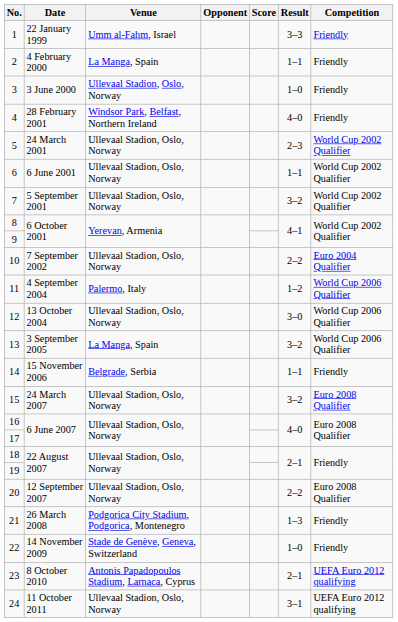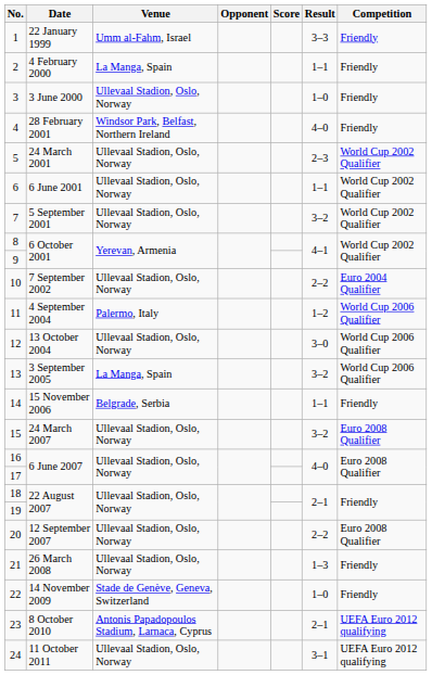 <table class="wikitable sortable">
 <tr>
 <th scope="col">No.</th>
 <th scope="col">Date</th>
 <th scope="col">Venue</th>
 <th scope="col">Opponent</th>
 <th scope="col">Score</th>
 <th scope="col">Result</th>
 <th scope="col">Competition</th>
 </tr>
 <tr>
 <td align="center">1</td>
 <td>22 January 1999</td>
 <td><a href='#'>Umm al-Fahm</a>, Israel</td>
 <td></td>
 <td></td>
 <td align="center">3–3</td>
 <td><a href='#'>Friendly</a></td>
 </tr>
 <tr>
 <td align="center">2</td>
 <td>4 February 2000</td>
 <td><a href='#'>La Manga</a>, Spain</td>
 <td></td>
 <td></td>
 <td align="center">1–1</td>
 <td>Friendly</td>
 </tr>
 <tr>
 <td align="center">3</td>
 <td>3 June 2000</td>
 <td><a href='#'>Ullevaal Stadion</a>, <a href='#'>Oslo</a>, Norway</td>
 <td></td>
 <td></td>
 <td align="center">1–0</td>
 <td>Friendly</td>
 </tr>
 <tr>
 <td align="center">4</td>
 <td>28 February 2001</td>
 <td><a href='#'>Windsor Park</a>, <a href='#'>Belfast</a>, Northern Ireland</td>
 <td></td>
 <td></td>
 <td align="center">4–0</td>
 <td>Friendly</td>
 </tr>
 <tr>
 <td align="center">5</td>
 <td>24 March 2001</td>
 <td>Ullevaal Stadion, Oslo, Norway</td>
 <td></td>
 <td></td>
 <td align="center">2–3</td>
 <td><a href='#'>World Cup 2002 Qualifier</a></td>
 </tr>
 <tr>
 <td align="center">6</td>
 <td>6 June 2001</td>
 <td>Ullevaal Stadion, Oslo, Norway</td>
 <td></td>
 <td></td>
 <td align="center">1–1</td>
 <td>World Cup 2002 Qualifier</td>
 </tr>
 <tr>
 <td align="center">7</td>
 <td>5 September 2001</td>
 <td>Ullevaal Stadion, Oslo, Norway</td>
 <td></td>
 <td></td>
 <td align="center">3–2</td>
 <td>World Cup 2002 Qualifier</td>
 </tr>
 <tr>
 <td align="center">8</td>
 <td rowspan="2">6 October 2001</td>
 <td rowspan="2"><a href='#'>Yerevan</a>, Armenia</td>
 <td rowspan="2"></td>
 <td></td>
 <td rowspan="2" style="text-align:center">4–1</td>
 <td rowspan="2">World Cup 2002 Qualifier</td>
 </tr>
 <tr>
 <td align="center">9</td>
 </tr>
 <tr>
 <td align="center">10</td>
 <td>7 September 2002</td>
 <td>Ullevaal Stadion, Oslo, Norway</td>
 <td></td>
 <td></td>
 <td align="center">2–2</td>
 <td><a href='#'>Euro 2004 Qualifier</a></td>
 </tr>
 <tr>
 <td align="center">11</td>
 <td>4 September 2004</td>
 <td><a href='#'>Palermo</a>, Italy</td>
 <td></td>
 <td></td>
 <td align="center">1–2</td>
 <td><a href='#'>World Cup 2006 Qualifier</a></td>
 </tr>
 <tr>
 <td align="center">12</td>
 <td>13 October 2004</td>
 <td>Ullevaal Stadion, Oslo, Norway</td>
 <td></td>
 <td></td>
 <td align="center">3–0</td>
 <td>World Cup 2006 Qualifier</td>
 </tr>
 <tr>
 <td align="center">13</td>
 <td>3 September 2005</td>
 <td><a href='#'>La Manga</a>, Spain</td>
 <td></td>
 <td></td>
 <td align="center">3–2</td>
 <td>World Cup 2006 Qualifier</td>
 </tr>
 <tr>
 <td align="center">14</td>
 <td>15 November 2006</td>
 <td><a href='#'>Belgrade</a>, Serbia</td>
 <td></td>
 <td></td>
 <td align="center">1–1</td>
 <td>Friendly</td>
 </tr>
 <tr>
 <td align="center">15</td>
 <td>24 March 2007</td>
 <td>Ullevaal Stadion, Oslo, Norway</td>
 <td></td>
 <td></td>
 <td align="center">3–2</td>
 <td><a href='#'>Euro 2008 Qualifier</a></td>
 </tr>
 <tr>
 <td align="center">16</td>
 <td rowspan="2">6 June 2007</td>
 <td rowspan="2">Ullevaal Stadion, Oslo, Norway</td>
 <td rowspan="2"></td>
 <td></td>
 <td rowspan="2" style="text-align:center">4–0</td>
 <td rowspan="2">Euro 2008 Qualifier</td>
 </tr>
 <tr>
 <td align="center">17</td>
 </tr>
 <tr>
 <td align="center">18</td>
 <td rowspan="2">22 August 2007</td>
 <td rowspan="2">Ullevaal Stadion, Oslo, Norway</td>
 <td rowspan="2"></td>
 <td></td>
 <td rowspan="2" style="text-align:center">2–1</td>
 <td rowspan="2">Friendly</td>
 </tr>
 <tr>
 <td align="center">19</td>
 </tr>
 <tr>
 <td align="center">20</td>
 <td>12 September 2007</td>
 <td>Ullevaal Stadion, Oslo, Norway</td>
 <td></td>
 <td></td>
 <td align="center">2–2</td>
 <td>Euro 2008 Qualifier</td>
 </tr>
 <tr>
 <td align="center">21</td>
 <td>26 March 2008</td>
-<td><a href='#'>Podgorica City Stadium</a>, <a href='#'>Podgorica</a>, Montenegro</td>
+<td>Ullevaal Stadion, Oslo, Norway</td>
 <td></td>
 <td></td>
 <td align="center">1–3</td>
 <td>Friendly</td>
 </tr>
 <tr>
 <td align="center">22</td>
 <td>14 November 2009</td>
 <td><a href='#'>Stade de Genève</a>, <a href='#'>Geneva</a>, Switzerland</td>
 <td></td>
 <td></td>
 <td align="center">1–0</td>
 <td>Friendly</td>
 </tr>
 <tr>
 <td align="center">23</td>
 <td>8 October 2010</td>
 <td><a href='#'>Antonis Papadopoulos Stadium</a>, <a href='#'>Larnaca</a>, Cyprus</td>
 <td></td>
 <td></td>
 <td align="center">2–1</td>
 <td><a href='#'>UEFA Euro 2012 qualifying</a></td>
 </tr>
 <tr>
 <td align="center">24</td>
 <td>11 October 2011</td>
 <td>Ullevaal Stadion, Oslo, Norway</td>
 <td></td>
 <td></td>
 <td align="center">3–1</td>
 <td>UEFA Euro 2012 qualifying</td>
 </tr>
 </table>
